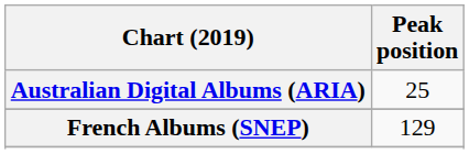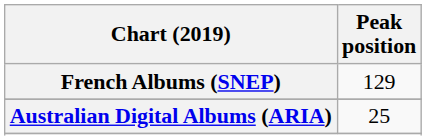 <table class="wikitable sortable plainrowheaders" style="text-align:center">
 <tr>
 <th scope="col">Chart (2019)</th>
 <th scope="col">Peak<br>position</th>
+</tr>
+<tr>
+<th scope="row">French Albums (<a href='#'>SNEP</a>)</th>
+<td>129</td>
+</tr>
+<tr>
+</tr>
+<tr>
+</tr>
+<tr>
 </tr>
 <tr>
 <th scope="row"><a href='#'>Australian Digital Albums</a> (<a href='#'>ARIA</a>)</th>
 <td>25</td>
 </tr>
 <tr>
 </tr>
 <tr>
 </tr>
 <tr>
 </tr>
 <tr>
-<th scope="row">French Albums (<a href='#'>SNEP</a>)</th>
-<td>129</td>
-</tr>
-<tr>
-</tr>
-<tr>
-</tr>
-<tr>
-</tr>
-<tr>
 </tr>
 <tr>
 </tr>
 </table>
